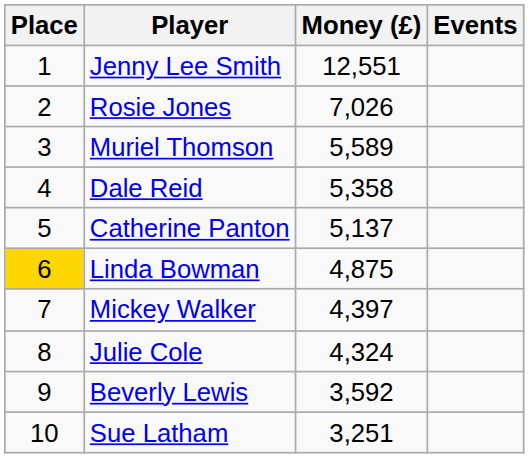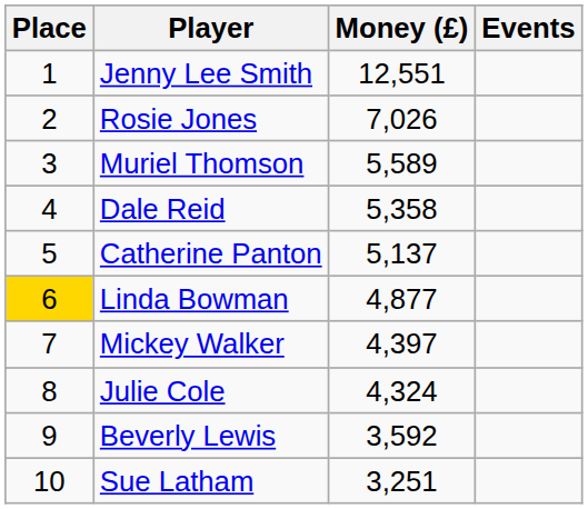 <table class="wikitable" style="font-size:95%">
 <tr>
 <th>Place</th>
 <th>Player</th>
 <th>Money (£)</th>
 <th>Events</th>
 </tr>
 <tr>
 <td align=center>1</td>
 <td> <a href='#'>Jenny Lee Smith</a></td>
 <td align=center>12,551</td>
 <td align=center></td>
 </tr>
 <tr>
 <td align=center>2</td>
 <td> <a href='#'>Rosie Jones</a></td>
 <td align=center>7,026</td>
 <td align=center></td>
 </tr>
 <tr>
 <td align=center>3</td>
 <td> <a href='#'>Muriel Thomson</a></td>
 <td align=center>5,589</td>
 <td align=center></td>
 </tr>
 <tr>
 <td align=center>4</td>
 <td> <a href='#'>Dale Reid</a></td>
 <td align=center>5,358</td>
 <td align=center></td>
 </tr>
 <tr>
 <td align=center>5</td>
 <td> <a href='#'>Catherine Panton</a></td>
 <td align=center>5,137</td>
 <td align=center></td>
 </tr>
 <tr>
 <td align=center style="background: gold;">6</td>
 <td> <a href='#'>Linda Bowman</a></td>
-<td align=center>4,875</td>
+<td align=center>4,877</td>
 <td align=center></td>
 </tr>
 <tr>
 <td align=center>7</td>
 <td> <a href='#'>Mickey Walker</a></td>
 <td align=center>4,397</td>
 <td align=center></td>
 </tr>
 <tr>
 <td align=center>8</td>
 <td> <a href='#'>Julie Cole</a></td>
 <td align=center>4,324</td>
 <td align=center></td>
 </tr>
 <tr>
 <td align=center>9</td>
 <td> <a href='#'>Beverly Lewis</a></td>
 <td align=center>3,592</td>
 <td align=center></td>
 </tr>
 <tr>
 <td align=center>10</td>
 <td> <a href='#'>Sue Latham</a></td>
 <td align=center>3,251</td>
 <td align=center></td>
 </tr>
 </table>
